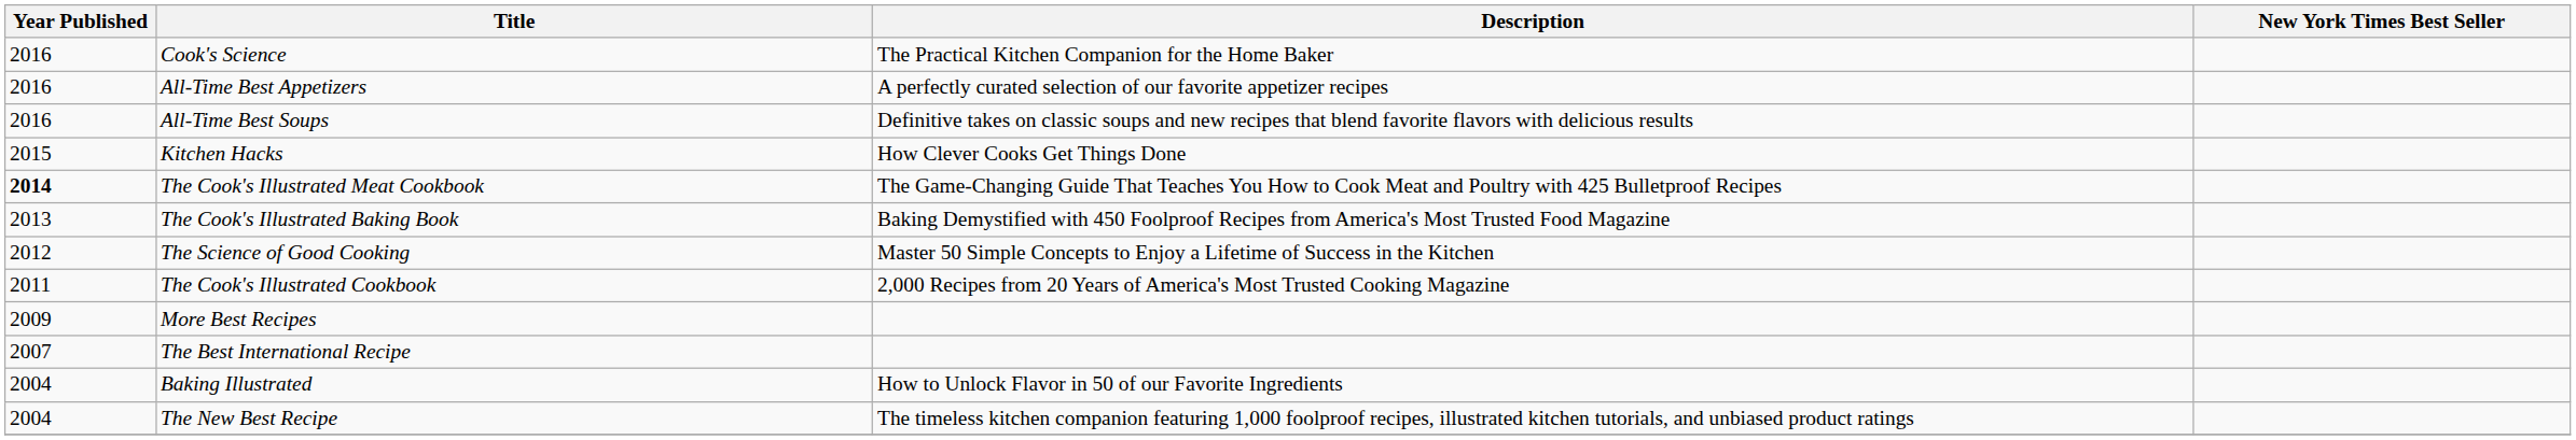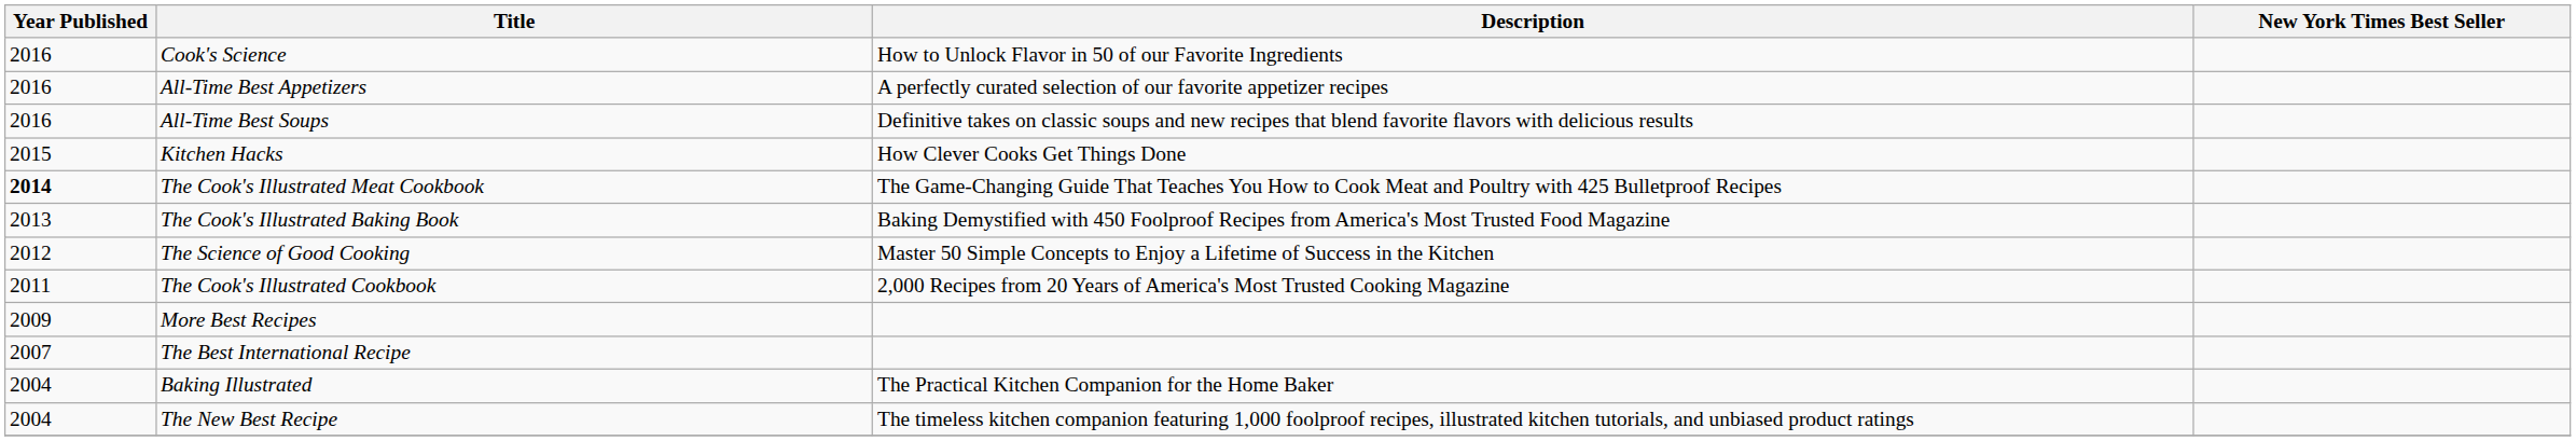 <table class="wikitable sortable">
 <tr>
 <th width=4%>Year Published</th>
 <th width=19%>Title</th>
 <th width=35%>Description</th>
 <th width=10%>New York Times Best Seller</th>
 </tr>
 <tr>
 <td>2016</td>
 <td><em>Cook's Science</em></td>
-<td>The Practical Kitchen Companion for the Home Baker</td>
+<td>How to Unlock Flavor in 50 of our Favorite Ingredients</td>
 <td></td>
 </tr>
 <tr>
 <td>2016</td>
 <td><em>All-Time Best Appetizers</em></td>
 <td>A perfectly curated selection of our favorite appetizer recipes</td>
 <td></td>
 </tr>
 <tr>
 <td>2016</td>
 <td><em>All-Time Best Soups</em></td>
 <td>Definitive takes on classic soups and new recipes that blend favorite flavors with delicious results</td>
 <td></td>
 </tr>
 <tr>
 <td>2015</td>
 <td><em>Kitchen Hacks</em></td>
 <td>How Clever Cooks Get Things Done</td>
 <td></td>
 </tr>
 <tr>
 <td><strong>2014</strong></td>
 <td><em>The Cook's Illustrated Meat Cookbook</em></td>
 <td>The Game-Changing Guide That Teaches You How to Cook Meat and Poultry with 425 Bulletproof Recipes</td>
 <td></td>
 </tr>
 <tr>
 <td>2013</td>
 <td><em>The Cook's Illustrated Baking Book</em></td>
 <td>Baking Demystified with 450 Foolproof Recipes from America's Most Trusted Food Magazine</td>
 <td></td>
 </tr>
 <tr>
 <td>2012</td>
 <td><em>The Science of Good Cooking</em></td>
 <td>Master 50 Simple Concepts to Enjoy a Lifetime of Success in the Kitchen</td>
 <td></td>
 </tr>
 <tr>
 <td>2011</td>
 <td><em>The Cook's Illustrated Cookbook</em></td>
 <td>2,000 Recipes from 20 Years of America's Most Trusted Cooking Magazine</td>
 <td></td>
 </tr>
 <tr>
 <td>2009</td>
 <td><em>More Best Recipes</em></td>
 <td></td>
 <td></td>
 </tr>
 <tr>
 <td>2007</td>
 <td><em>The Best International Recipe</em></td>
 <td></td>
 <td></td>
 </tr>
 <tr>
 <td>2004</td>
 <td><em>Baking Illustrated</em></td>
-<td>How to Unlock Flavor in 50 of our Favorite Ingredients</td>
+<td>The Practical Kitchen Companion for the Home Baker</td>
 <td></td>
 </tr>
 <tr>
 <td>2004</td>
 <td><em>The New Best Recipe</em></td>
 <td>The timeless kitchen companion featuring 1,000 foolproof recipes, illustrated kitchen tutorials, and unbiased product ratings</td>
 <td></td>
 </tr>
 <tr>
 </tr>
 </table>
